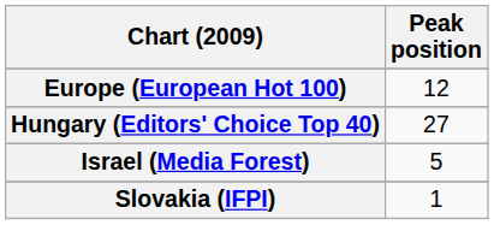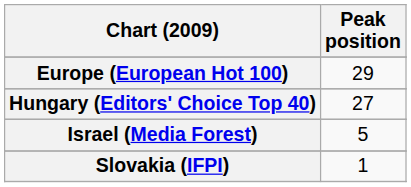 <table class="wikitable sortable plainrowheaders" style="text-align:center">
 <tr>
 <th>Chart (2009)</th>
 <th>Peak<br>position</th>
 </tr>
 <tr>
 </tr>
 <tr>
 </tr>
 <tr>
 </tr>
 <tr>
 </tr>
 <tr>
 </tr>
 <tr>
 <th scope="row">Europe (<a href='#'>European Hot 100</a>)</th>
-<td>12</td>
+<td>29</td>
 </tr>
 <tr>
 </tr>
 <tr>
 </tr>
 <tr>
 <th scope="row">Hungary (<a href='#'>Editors' Choice Top 40</a>)</th>
 <td>27</td>
 </tr>
 <tr>
 </tr>
 <tr>
 <th scope="row">Israel (<a href='#'>Media Forest</a>)</th>
 <td>5</td>
 </tr>
 <tr>
 </tr>
 <tr>
 </tr>
 <tr>
 </tr>
 <tr>
 </tr>
 <tr>
 </tr>
 <tr>
 <th scope="row">Slovakia (<a href='#'>IFPI</a>)</th>
 <td>1</td>
 </tr>
 <tr>
 </tr>
 <tr>
 </tr>
 <tr>
 </tr>
 </table>
